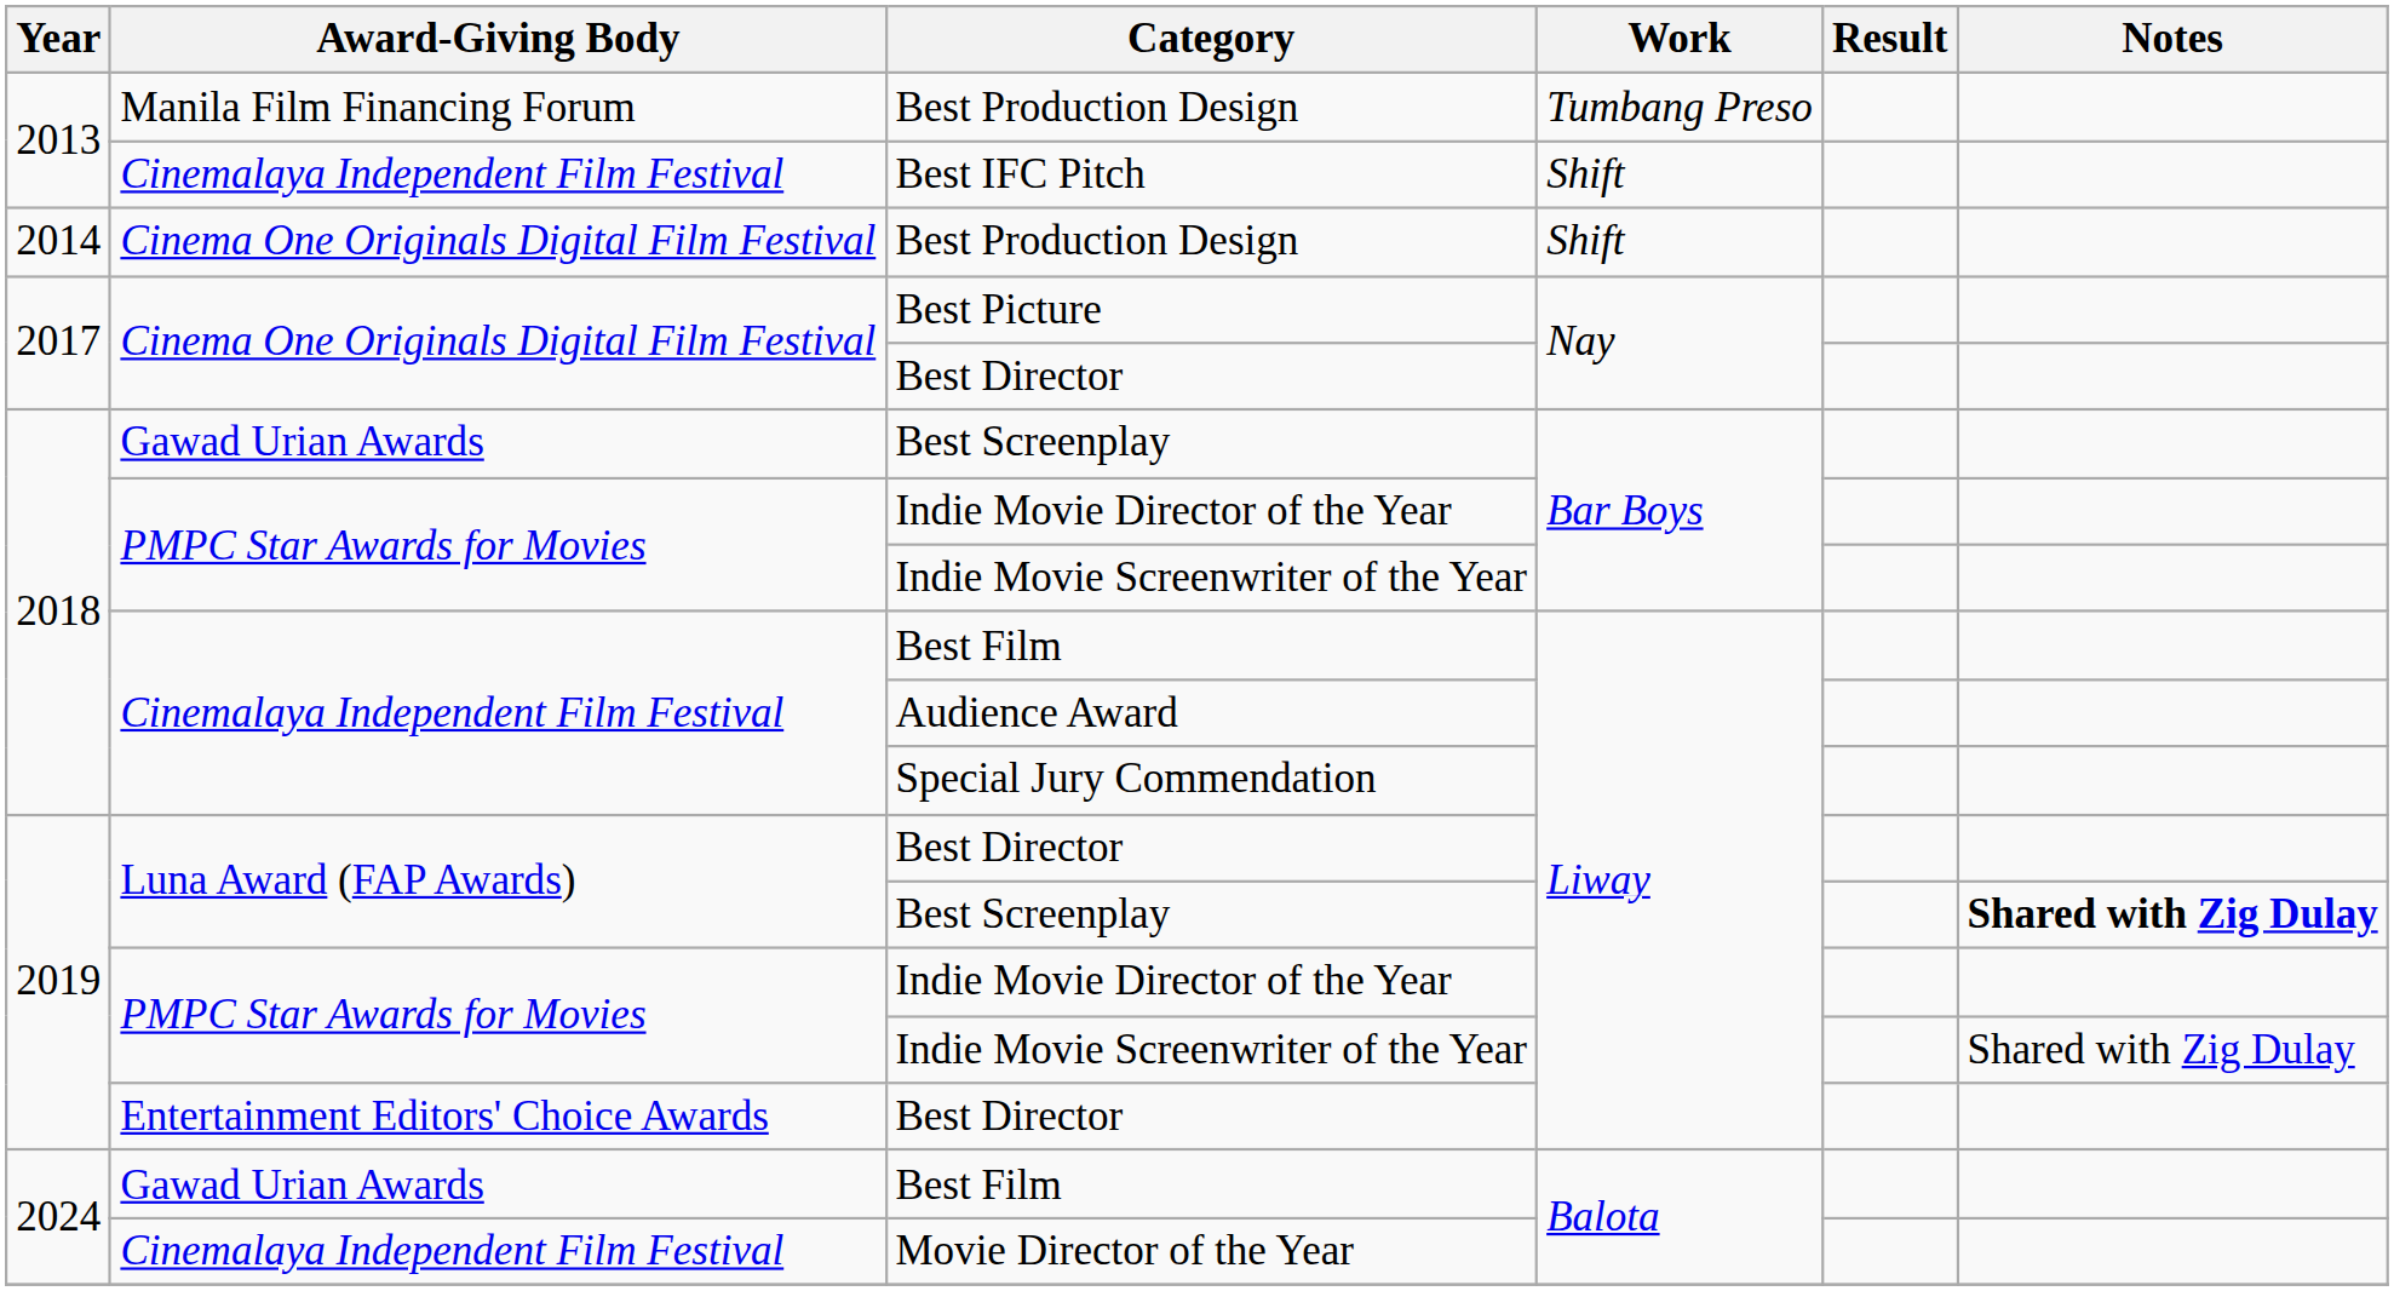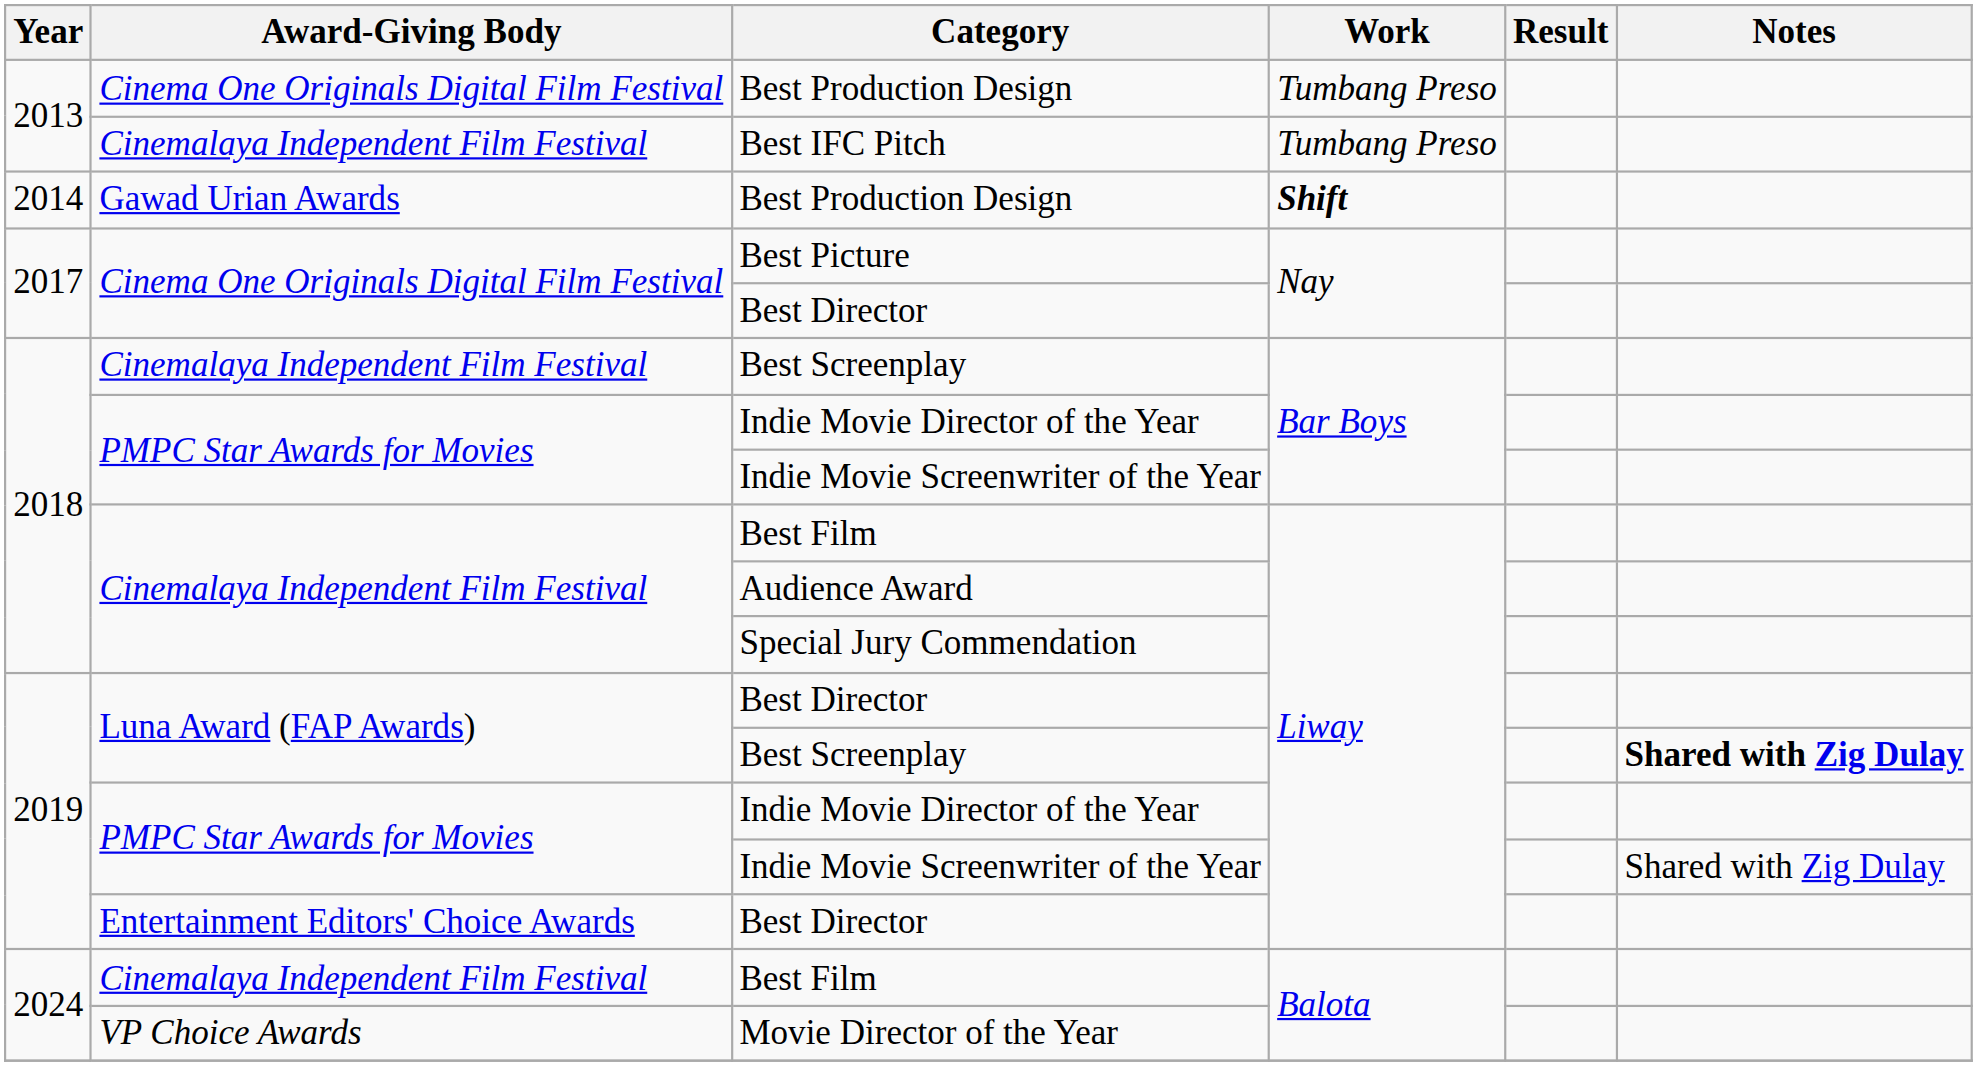 <table class="wikitable sortable">
 <tr>
 <th>Year</th>
 <th>Award-Giving Body</th>
 <th>Category</th>
 <th>Work</th>
 <th>Result</th>
 <th>Notes</th>
 </tr>
 <tr>
 <td rowspan="2">2013</td>
-<td>Manila Film Financing Forum</td>
+<td><em><a href='#'>Cinema One Originals Digital Film Festival</a></em></td>
 <td>Best Production Design</td>
 <td><em>Tumbang Preso</em></td>
 <td></td>
 <td></td>
 </tr>
 <tr>
 <td><em><a href='#'>Cinemalaya Independent Film Festival</a></em></td>
 <td>Best IFC Pitch</td>
-<td><em>Shift</em></td>
+<td><em>Tumbang Preso</em></td>
 <td></td>
 <td></td>
 </tr>
 <tr>
 <td>2014</td>
-<td><em><a href='#'>Cinema One Originals Digital Film Festival</a></em></td>
+<td><a href='#'>Gawad Urian Awards</a></td>
 <td>Best Production Design</td>
-<td><em>Shift</em></td>
+<td><strong><em>Shift</em></strong></td>
 <td></td>
 <td></td>
 </tr>
 <tr>
 <td rowspan="2">2017</td>
 <td rowspan="2"><em><a href='#'>Cinema One Originals Digital Film Festival</a></em></td>
 <td>Best Picture</td>
 <td rowspan="2"><em>Nay</em></td>
 <td></td>
 <td></td>
 </tr>
 <tr>
 <td>Best Director</td>
 <td></td>
 <td></td>
 </tr>
 <tr>
 <td rowspan="6">2018</td>
-<td><a href='#'>Gawad Urian Awards</a></td>
+<td><em><a href='#'>Cinemalaya Independent Film Festival</a></em></td>
 <td>Best Screenplay</td>
 <td rowspan="3"><em><a href='#'>Bar Boys</a></em></td>
 <td></td>
 <td></td>
 </tr>
 <tr>
 <td rowspan="2"><em><a href='#'>PMPC Star Awards for Movies</a></em></td>
 <td>Indie Movie Director of the Year</td>
 <td></td>
 <td></td>
 </tr>
 <tr>
 <td>Indie Movie Screenwriter of the Year</td>
 <td></td>
 <td></td>
 </tr>
 <tr>
 <td rowspan="3"><em><a href='#'>Cinemalaya Independent Film Festival</a></em></td>
 <td>Best Film</td>
 <td rowspan="8"><em><a href='#'>Liway</a></em></td>
 <td></td>
 <td></td>
 </tr>
 <tr>
 <td>Audience Award</td>
 <td></td>
 <td></td>
 </tr>
 <tr>
 <td>Special Jury Commendation</td>
 <td></td>
 <td></td>
 </tr>
 <tr>
 <td rowspan="5">2019</td>
 <td rowspan="2"><a href='#'>Luna Award</a> (<a href='#'>FAP Awards</a>)</td>
 <td>Best Director</td>
 <td></td>
 <td></td>
 </tr>
 <tr>
 <td>Best Screenplay</td>
 <td></td>
 <td><strong>Shared with <a href='#'>Zig Dulay</a></strong></td>
 </tr>
 <tr>
 <td rowspan="2"><em><a href='#'>PMPC Star Awards for Movies</a></em></td>
 <td>Indie Movie Director of the Year</td>
 <td></td>
 <td></td>
 </tr>
 <tr>
 <td>Indie Movie Screenwriter of the Year</td>
 <td></td>
 <td>Shared with <a href='#'>Zig Dulay</a></td>
 </tr>
 <tr>
 <td><a href='#'>Entertainment Editors' Choice Awards</a></td>
 <td>Best Director</td>
 <td></td>
 <td></td>
 </tr>
 <tr>
 <td rowspan="2">2024</td>
-<td><a href='#'>Gawad Urian Awards</a></td>
+<td><em><a href='#'>Cinemalaya Independent Film Festival</a></em></td>
 <td>Best Film</td>
 <td rowspan="2"><em><a href='#'>Balota</a></em></td>
 <td></td>
 <td></td>
 </tr>
 <tr>
-<td><em><a href='#'>Cinemalaya Independent Film Festival</a></em></td>
+<td><em>VP Choice Awards</em></td>
 <td>Movie Director of the Year</td>
 <td></td>
 <td></td>
 </tr>
 <tr>
 </tr>
 </table>
